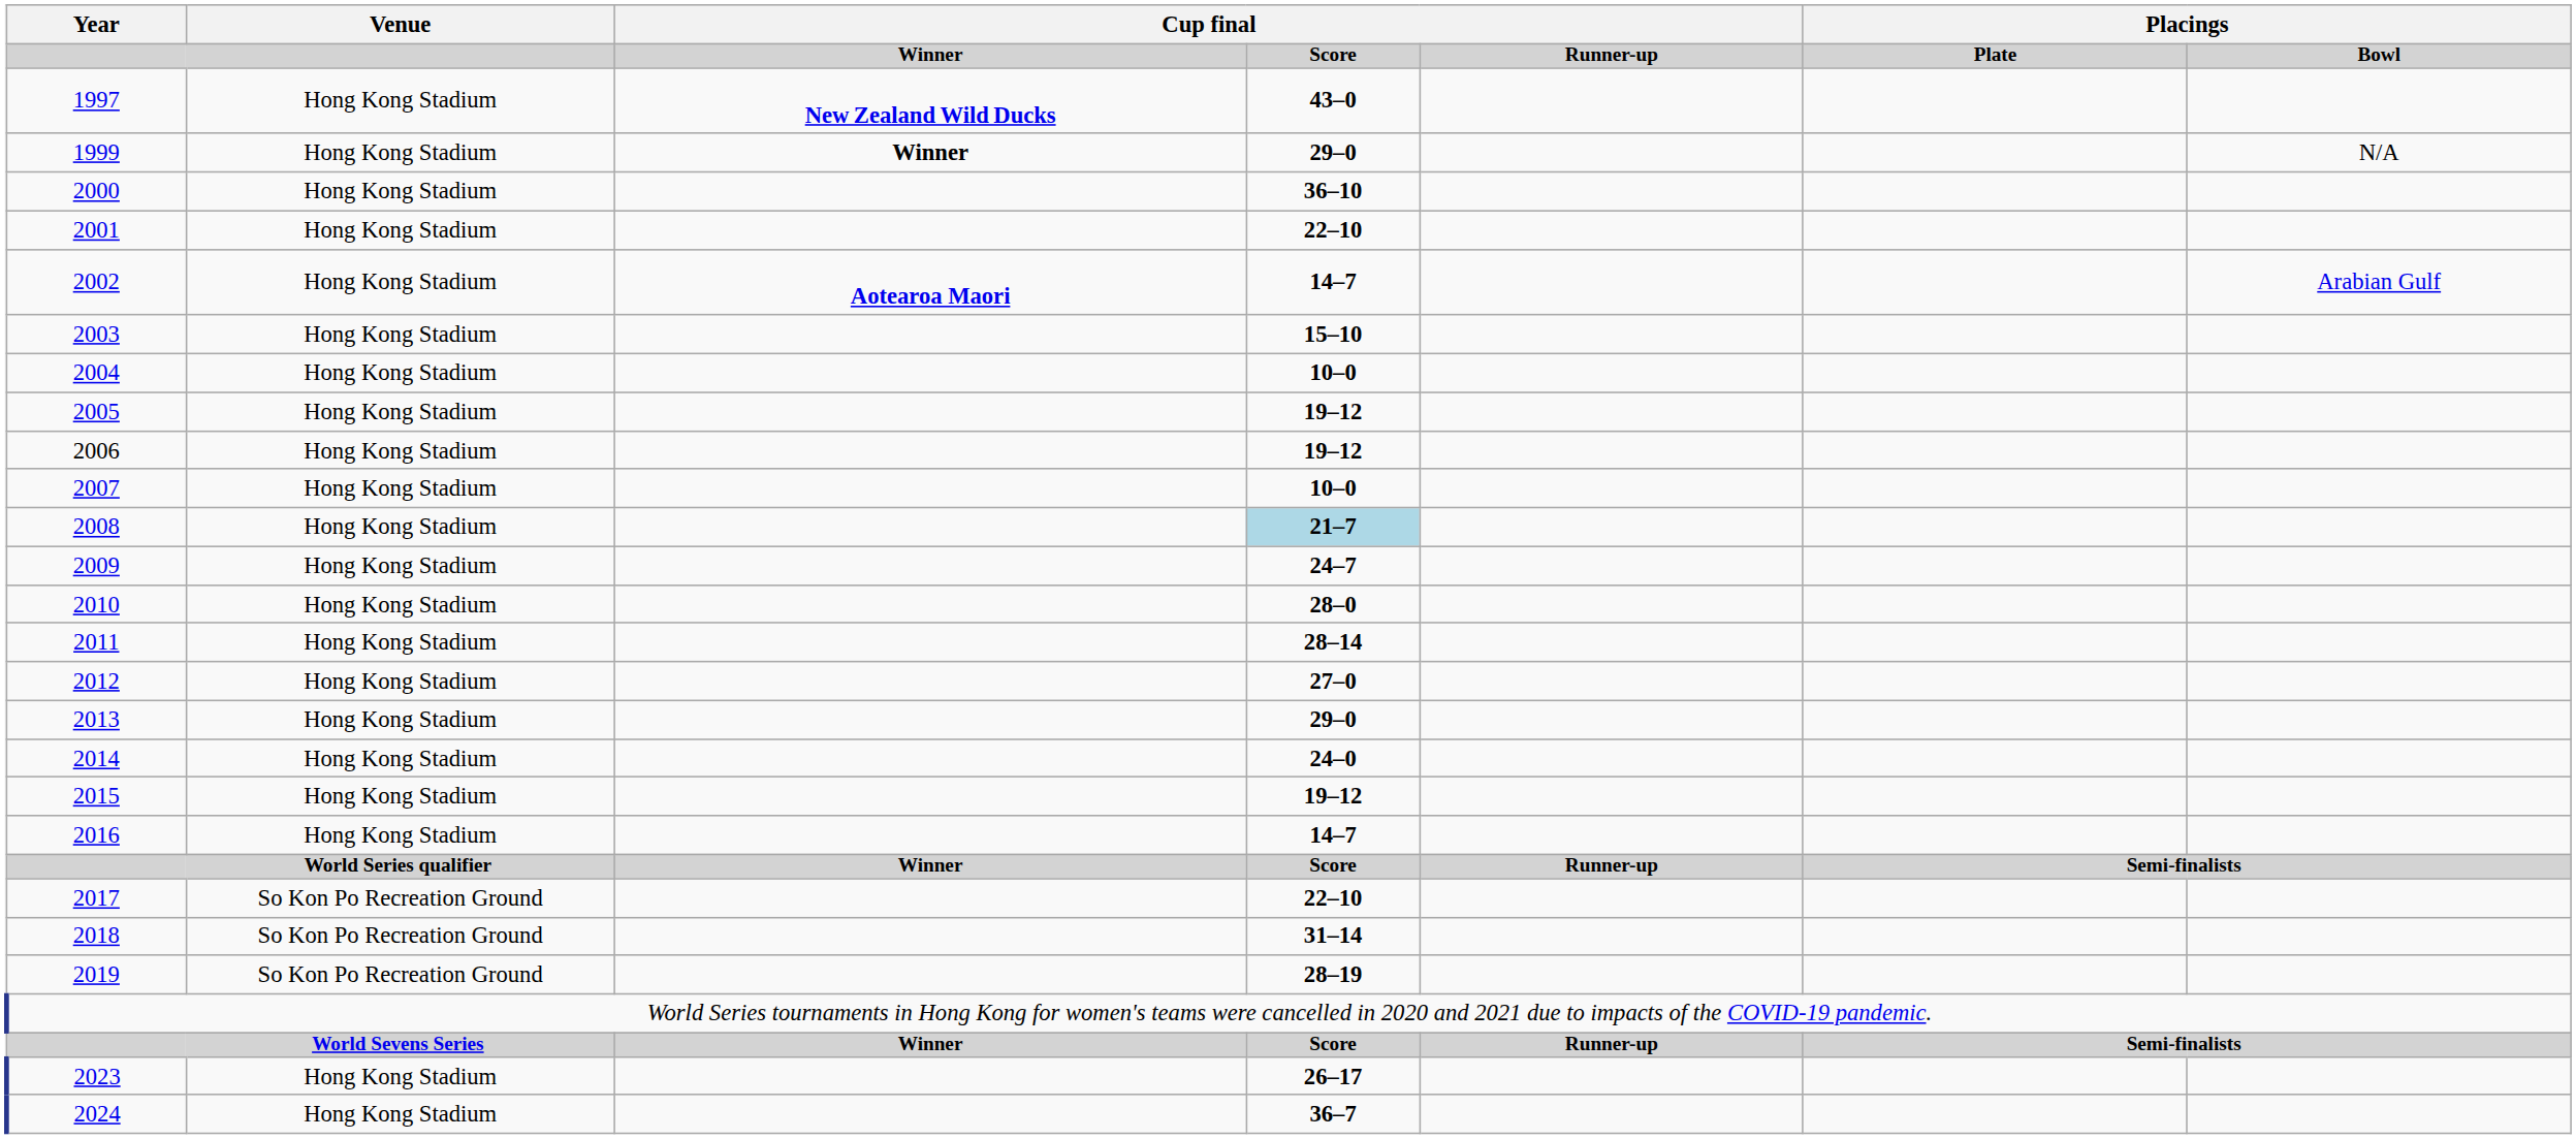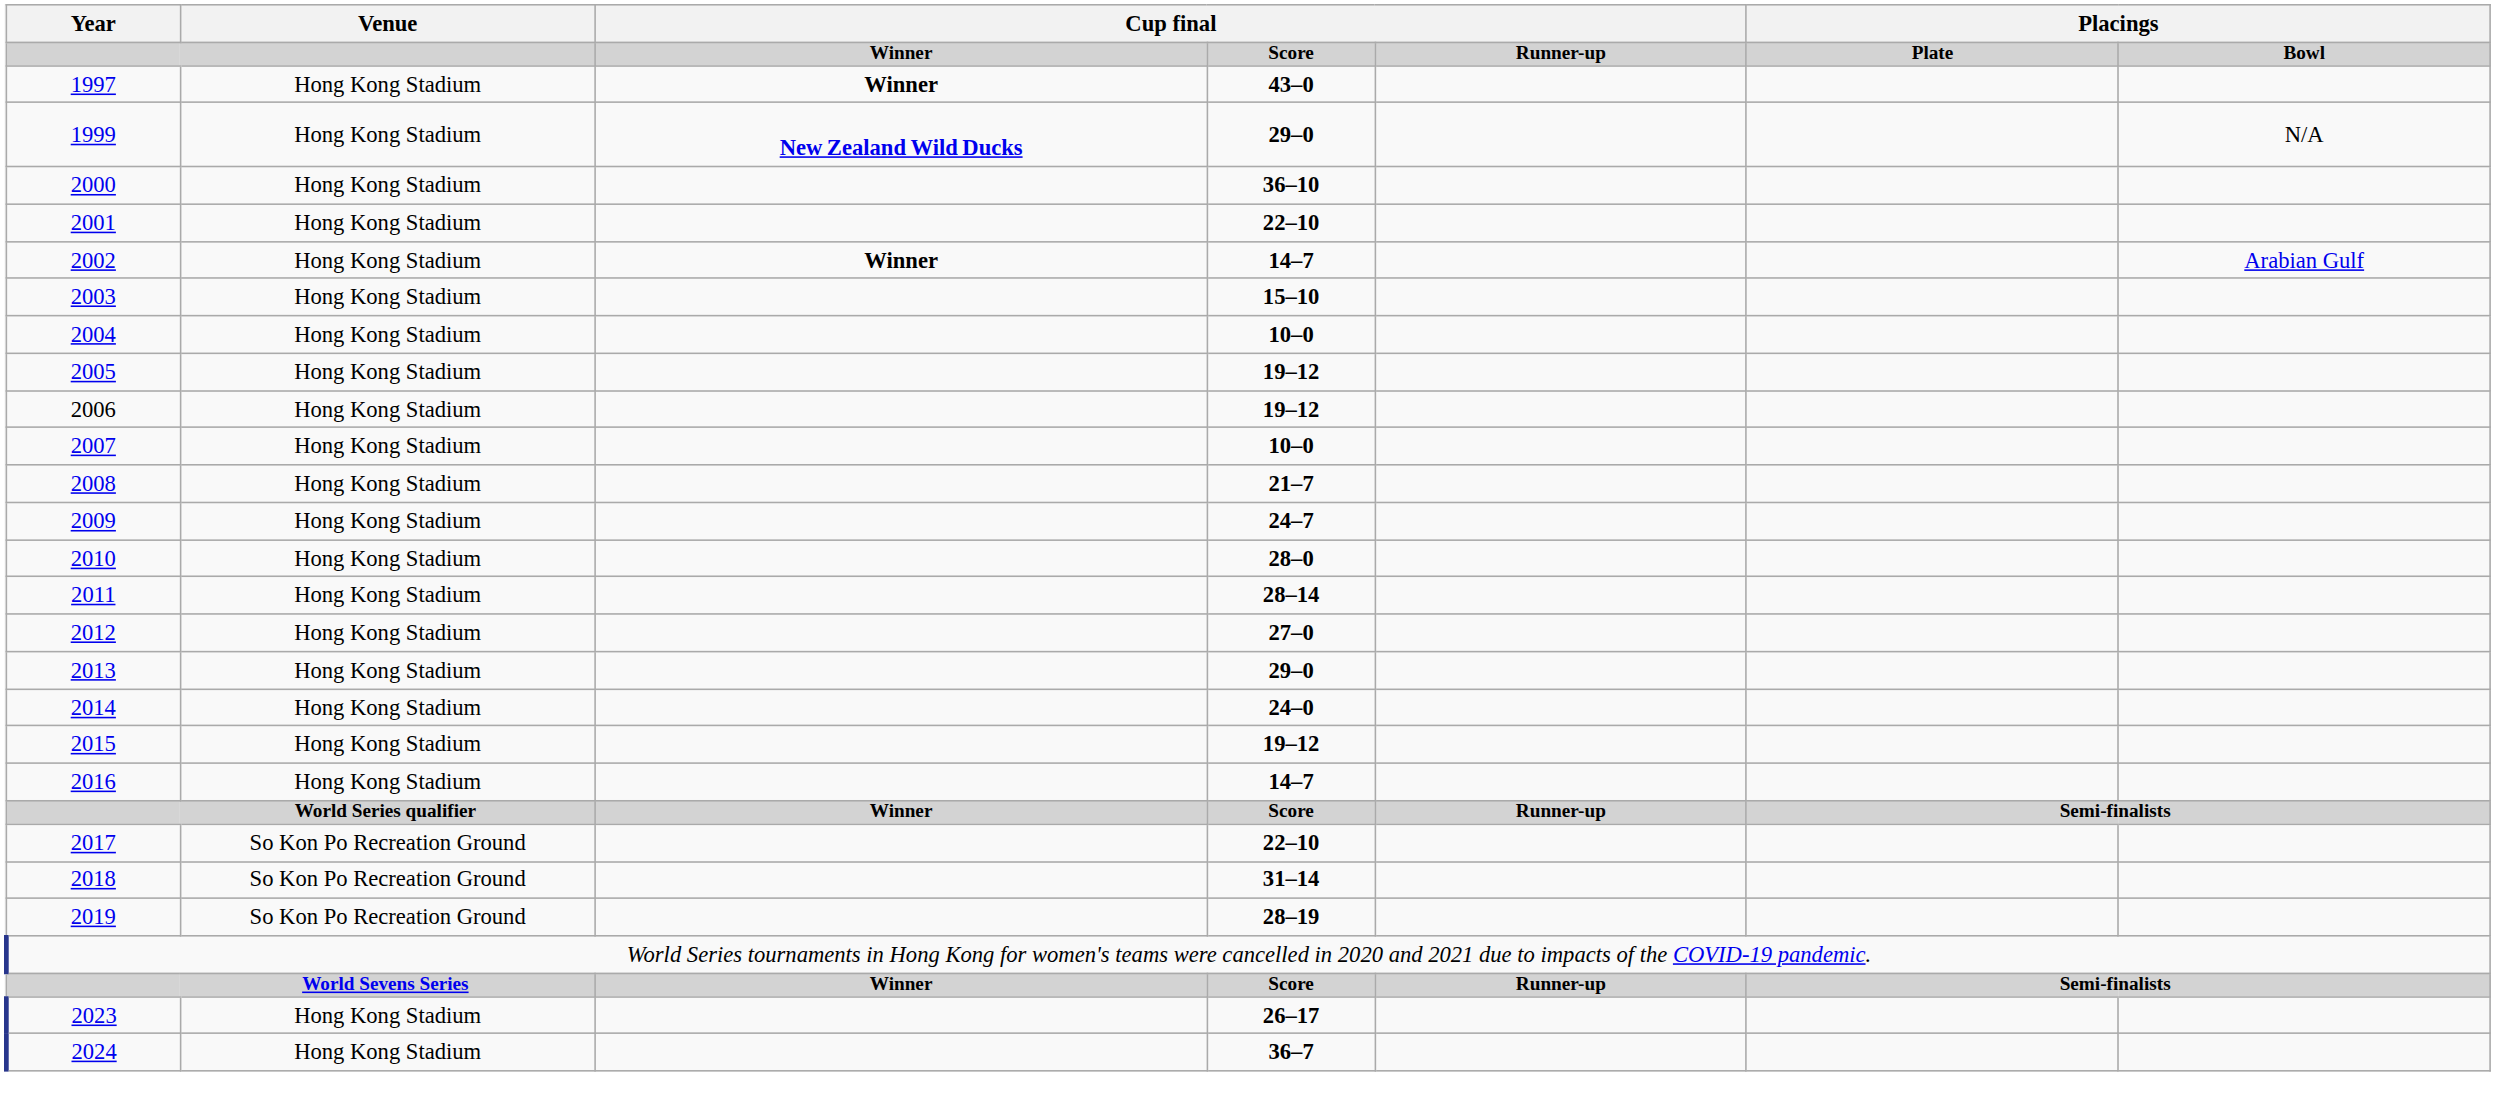 <table class="wikitable" style="font-size:90%; width: 100%; text-align: center;">
 <tr>
 <th style="width:3.5em;">Year</th>
 <th style="width:9em;">Venue</th>
 <th colspan=3>Cup final</th>
 <th colspan=2>Placings</th>
 </tr>
 <tr bgcolor=lightgrey style="line-height:9px; font-size:85%; padding:0px;">
 <td style="border-right:0px;"> </td>
 <td style="border-left:0px;"></td>
 <td style="width:13.5em; font-weight:bold;">Winner</td>
 <td style="width:4.1em; padding:2px; font-weight:bold;">Score</td>
 <td style="width:9.5em; font-weight:bold;">Runner-up</td>
 <td style="width:9.5em; font-weight:bold;">Plate</td>
 <td style="width:9.5em; font-weight:bold;">Bowl</td>
 </tr>
 <tr>
 <td><a href='#'>1997</a></td>
 <td>Hong Kong Stadium</td>
-<td style="padding3px 0;"><br><strong><a href='#'>New Zealand Wild Ducks</a></strong></td>
+<td style="width:13.5em; font-weight:bold;">Winner</td>
 <td><strong>43–0</strong></td>
 <td></td>
 <td></td>
 <td></td>
 </tr>
 <tr>
 <td><a href='#'>1999</a></td>
 <td>Hong Kong Stadium</td>
-<td style="width:13.5em; font-weight:bold;">Winner</td>
+<td style="padding3px 0;"><br><strong><a href='#'>New Zealand Wild Ducks</a></strong></td>
 <td><strong>29–0</strong></td>
 <td></td>
 <td></td>
 <td>N/A</td>
 </tr>
 <tr>
 <td><a href='#'>2000</a></td>
 <td>Hong Kong Stadium</td>
 <td><strong></strong></td>
 <td><strong>36–10</strong></td>
 <td></td>
 <td></td>
 <td></td>
 </tr>
 <tr>
 <td><a href='#'>2001</a></td>
 <td>Hong Kong Stadium</td>
 <td><strong></strong></td>
 <td><strong>22–10</strong></td>
 <td></td>
 <td></td>
 <td></td>
 </tr>
 <tr>
 <td><a href='#'>2002</a></td>
 <td>Hong Kong Stadium</td>
-<td style="padding3px 0;"><br><strong><a href='#'>Aotearoa Maori</a></strong></td>
+<td style="width:13.5em; font-weight:bold;">Winner</td>
 <td><strong>14–7</strong></td>
 <td></td>
 <td></td>
 <td><a href='#'>Arabian Gulf</a></td>
 </tr>
 <tr>
 <td><a href='#'>2003</a></td>
 <td>Hong Kong Stadium</td>
 <td><strong></strong></td>
 <td><strong>15–10</strong></td>
 <td></td>
 <td></td>
 <td></td>
 </tr>
 <tr>
 <td><a href='#'>2004</a></td>
 <td>Hong Kong Stadium</td>
 <td><strong></strong></td>
 <td><strong>10–0</strong></td>
 <td></td>
 <td></td>
 <td></td>
 </tr>
 <tr>
 <td><a href='#'>2005</a></td>
 <td>Hong Kong Stadium</td>
 <td><strong></strong></td>
 <td><strong>19–12</strong></td>
 <td></td>
 <td></td>
 <td></td>
 </tr>
 <tr>
 <td>2006</td>
 <td>Hong Kong Stadium</td>
 <td><strong></strong></td>
 <td><strong>19–12</strong></td>
 <td></td>
 <td></td>
 <td></td>
 </tr>
 <tr>
 <td><a href='#'>2007</a></td>
 <td>Hong Kong Stadium</td>
 <td><strong></strong></td>
 <td><strong>10–0</strong></td>
 <td></td>
 <td></td>
 <td></td>
 </tr>
 <tr>
 <td><a href='#'>2008</a></td>
 <td>Hong Kong Stadium</td>
 <td><strong></strong></td>
-<td style="background: lightblue;"><strong>21–7</strong></td>
+<td><strong>21–7</strong></td>
 <td></td>
 <td></td>
 <td></td>
 </tr>
 <tr>
 <td><a href='#'>2009</a></td>
 <td>Hong Kong Stadium</td>
 <td><strong></strong></td>
 <td><strong>24–7</strong></td>
 <td></td>
 <td></td>
 <td style="padding3px 0;"></td>
 </tr>
 <tr>
 <td><a href='#'>2010</a></td>
 <td>Hong Kong Stadium</td>
 <td><strong></strong></td>
 <td><strong>28–0</strong></td>
 <td></td>
 <td></td>
 <td></td>
 </tr>
 <tr>
 <td><a href='#'>2011</a></td>
 <td>Hong Kong Stadium</td>
 <td><strong></strong></td>
 <td><strong>28–14</strong></td>
 <td></td>
 <td></td>
 <td></td>
 </tr>
 <tr>
 <td><a href='#'>2012</a></td>
 <td>Hong Kong Stadium</td>
 <td><strong></strong></td>
 <td><strong>27–0</strong></td>
 <td></td>
 <td></td>
 <td></td>
 </tr>
 <tr>
 <td><a href='#'>2013</a></td>
 <td>Hong Kong Stadium</td>
 <td><strong></strong></td>
 <td><strong>29–0</strong></td>
 <td></td>
 <td></td>
 <td></td>
 </tr>
 <tr>
 <td><a href='#'>2014</a></td>
 <td>Hong Kong Stadium</td>
 <td><strong></strong></td>
 <td><strong>24–0</strong></td>
 <td></td>
 <td></td>
 <td></td>
 </tr>
 <tr>
 <td><a href='#'>2015</a></td>
 <td>Hong Kong Stadium</td>
 <td><strong></strong></td>
 <td><strong>19–12</strong></td>
 <td></td>
 <td></td>
 <td style="padding3px 0;"></td>
 </tr>
 <tr>
 <td><a href='#'>2016</a></td>
 <td>Hong Kong Stadium</td>
 <td><strong></strong></td>
 <td><strong>14–7</strong></td>
 <td></td>
 <td></td>
 <td></td>
 </tr>
 <tr bgcolor=lightgrey style="line-height:9px; font-size:85%; font-weight:bold; padding:0px;">
 <td style="padding-right:0; border-right:0;"></td>
 <td style="padding-left:0; border-left:0;">World Series qualifier</td>
 <td>Winner</td>
 <td>Score</td>
 <td>Runner-up</td>
 <td align=right style="padding-right:0; border-right:0;">Semi-fi</td>
 <td align=left style="padding-left:0; border-left:0;">nalists</td>
 </tr>
 <tr>
 <td><a href='#'>2017</a></td>
 <td>So Kon Po Recreation Ground</td>
 <td><strong></strong></td>
 <td><strong>22–10</strong></td>
 <td></td>
 <td></td>
 <td></td>
 </tr>
 <tr>
 <td><a href='#'>2018</a></td>
 <td>So Kon Po Recreation Ground</td>
 <td><strong></strong></td>
 <td><strong>31–14</strong></td>
 <td></td>
 <td></td>
 <td></td>
 </tr>
 <tr>
 <td><a href='#'>2019</a></td>
 <td>So Kon Po Recreation Ground</td>
 <td><strong></strong></td>
 <td><strong>28–19</strong></td>
 <td></td>
 <td></td>
 <td></td>
 </tr>
 <tr>
 <td colspan=7 style="border-left:3px solid #28368C;"><em>World Series tournaments in Hong Kong for women's teams were cancelled in 2020 and 2021 due to impacts of the <a href='#'>COVID-19 pandemic</a>.</em></td>
 </tr>
 <tr bgcolor="lightgrey" style="line-height:9px; font-size:85%; font-weight:bold; padding:0px;">
 <td style="padding-right:0; border-right:0;"></td>
 <td style="padding-left:0; border-left:0;"><a href='#'>World Sevens Series</a></td>
 <td>Winner</td>
 <td>Score</td>
 <td>Runner-up</td>
 <td align="right" style="padding-right:0; border-right:0;">Semi-fi</td>
 <td align="left" style="padding-left:0; border-left:0;">nalists</td>
 </tr>
 <tr>
 <td style="border-left:3px solid #28368C;"><a href='#'>2023</a></td>
 <td>Hong Kong Stadium</td>
 <td><strong></strong></td>
 <td><strong>26–17</strong></td>
 <td></td>
 <td></td>
 <td></td>
 </tr>
 <tr>
 <td style="border-left:3px solid #28368C;"><a href='#'>2024</a></td>
 <td>Hong Kong Stadium</td>
 <td><strong></strong></td>
 <td><strong>36–7</strong></td>
 <td></td>
 <td></td>
 <td></td>
 </tr>
 </table>
